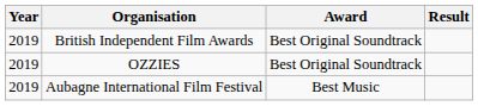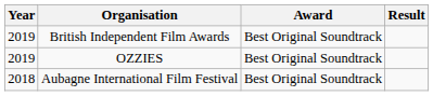 <table class="wikitable plainrowheaders" style="text-align:center;">
 <tr>
 <th>Year</th>
 <th>Organisation</th>
 <th>Award</th>
 <th>Result</th>
 </tr>
 <tr>
 <td>2019</td>
 <td>British Independent Film Awards</td>
 <td>Best Original Soundtrack</td>
 <td></td>
 </tr>
 <tr>
 <td>2019</td>
 <td>OZZIES</td>
 <td>Best Original Soundtrack</td>
 <td></td>
 </tr>
 <tr>
-<td>2019</td>
+<td>2018</td>
 <td>Aubagne International Film Festival </td>
-<td>Best Music</td>
+<td>Best Original Soundtrack</td>
 <td></td>
 </tr>
 </table>
